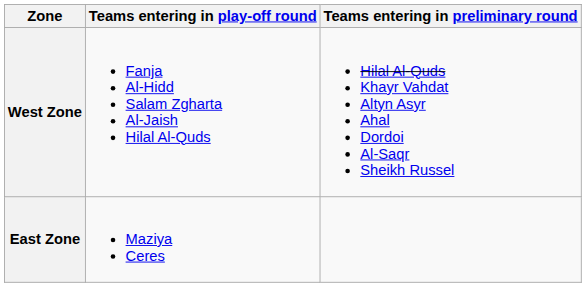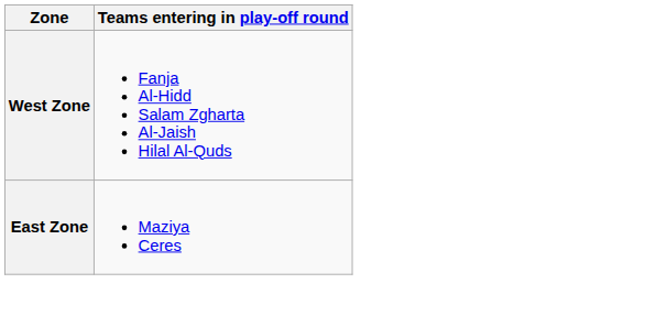 <table class="wikitable">
 <tr>
 <th>Zone</th>
 <th>Teams entering in <a href='#'>play-off round</a></th>
-<th>Teams entering in <a href='#'>preliminary round</a></th>
 </tr>
 <tr>
 <th>West Zone</th>
 <td valign=top><br><ul><li> <a href='#'>Fanja</a></li><li> <a href='#'>Al-Hidd</a></li><li> <a href='#'>Salam Zgharta</a></li><li> <a href='#'>Al-Jaish</a></li><li> <a href='#'>Hilal Al-Quds</a></li></ul></td>
-<td valign=top><br><ul><li><s> <a href='#'>Hilal Al-Quds</a></s></li><li> <a href='#'>Khayr Vahdat</a></li><li> <a href='#'>Altyn Asyr</a></li><li> <a href='#'>Ahal</a></li><li> <a href='#'>Dordoi</a></li><li> <a href='#'>Al-Saqr</a></li><li> <a href='#'>Sheikh Russel</a></li></ul></td>
 </tr>
 <tr>
 <th>East Zone</th>
 <td valign=top><br><ul><li> <a href='#'>Maziya</a></li><li> <a href='#'>Ceres</a></li></ul></td>
-<td valign=top></td>
 </tr>
 </table>
